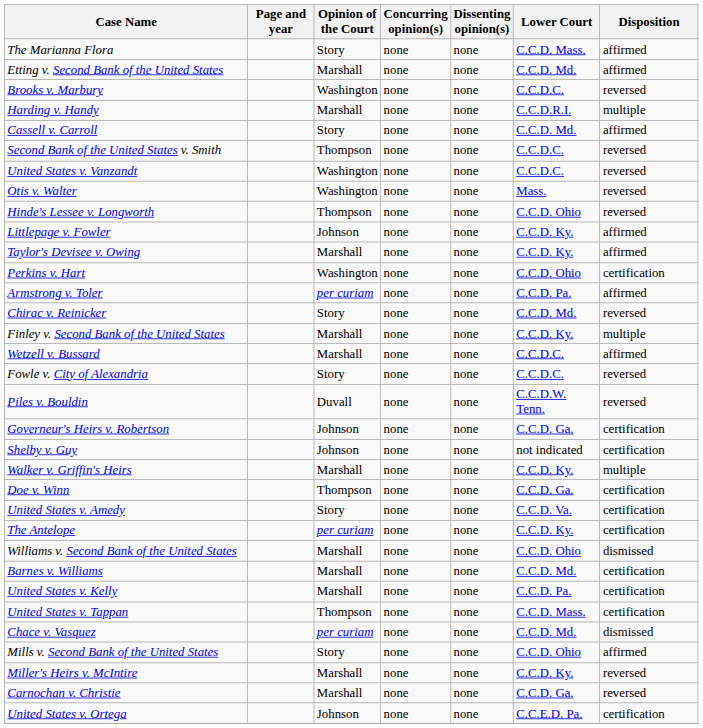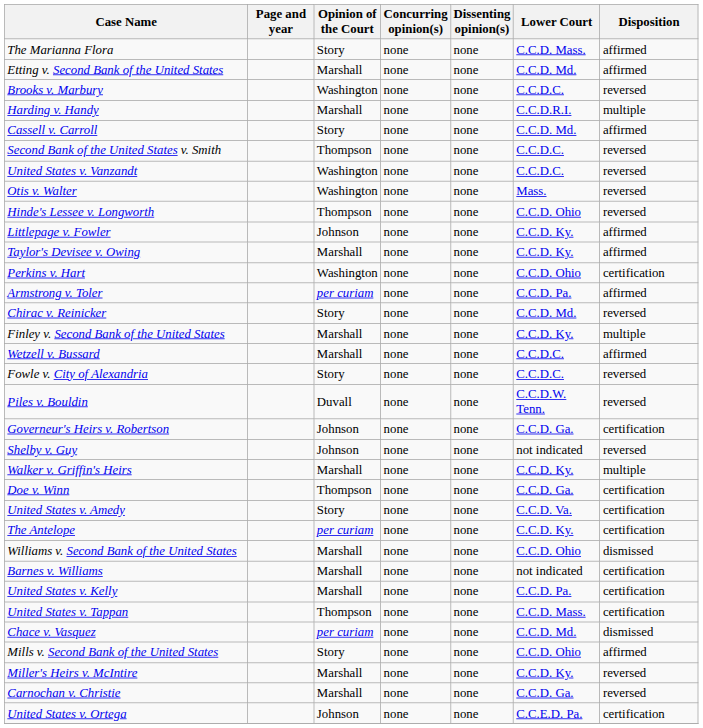 <table class="wikitable sortable">
 <tr>
 <th scope="col" style="width: 400px;">Case Name</th>
 <th scope="col" style="width: 95px;">Page and year</th>
 <th scope="col" style="width: 10px;">Opinion of the Court</th>
 <th scope="col" style="width: 10px;">Concurring opinion(s)</th>
 <th scope="col" style="width: 10px;">Dissenting opinion(s)</th>
 <th scope="col" style="width: 116px;">Lower Court</th>
 <th scope="col" style="width: 133px;">Disposition</th>
 </tr>
 <tr>
 <td><em>The Marianna Flora </em></td>
 <td align="right"></td>
 <td>Story</td>
 <td>none</td>
 <td>none</td>
 <td><a href='#'>C.C.D. Mass.</a></td>
 <td>affirmed</td>
 </tr>
 <tr>
 <td><em>Etting v. <a href='#'>Second Bank of the United States</a></em></td>
 <td align="right"></td>
 <td>Marshall</td>
 <td>none</td>
 <td>none</td>
 <td><a href='#'>C.C.D. Md.</a></td>
 <td>affirmed</td>
 </tr>
 <tr>
 <td><em><a href='#'>Brooks v. Marbury</a></em></td>
 <td align="right"></td>
 <td>Washington</td>
 <td>none</td>
 <td>none</td>
 <td><a href='#'>C.C.D.C.</a></td>
 <td>reversed</td>
 </tr>
 <tr>
 <td><em><a href='#'>Harding v. Handy</a></em></td>
 <td align="right"></td>
 <td>Marshall</td>
 <td>none</td>
 <td>none</td>
 <td><a href='#'>C.C.D.R.I.</a></td>
 <td>multiple</td>
 </tr>
 <tr>
 <td><em><a href='#'>Cassell v. Carroll</a></em></td>
 <td align="right"></td>
 <td>Story</td>
 <td>none</td>
 <td>none</td>
 <td><a href='#'>C.C.D. Md.</a></td>
 <td>affirmed</td>
 </tr>
 <tr>
 <td><em><a href='#'>Second Bank of the United States</a> v. Smith</em></td>
 <td align="right"></td>
 <td>Thompson</td>
 <td>none</td>
 <td>none</td>
 <td><a href='#'>C.C.D.C.</a></td>
 <td>reversed</td>
 </tr>
 <tr>
 <td><em><a href='#'>United States v. Vanzandt</a></em></td>
 <td align="right"></td>
 <td>Washington</td>
 <td>none</td>
 <td>none</td>
 <td><a href='#'>C.C.D.C.</a></td>
 <td>reversed</td>
 </tr>
 <tr>
 <td><em><a href='#'>Otis v. Walter</a></em></td>
 <td align="right"></td>
 <td>Washington</td>
 <td>none</td>
 <td>none</td>
 <td><a href='#'>Mass.</a></td>
 <td>reversed</td>
 </tr>
 <tr>
 <td><em><a href='#'>Hinde's Lessee v. Longworth</a></em></td>
 <td align="right"></td>
 <td>Thompson</td>
 <td>none</td>
 <td>none</td>
 <td><a href='#'>C.C.D. Ohio</a></td>
 <td>reversed</td>
 </tr>
 <tr>
 <td><em><a href='#'>Littlepage v. Fowler</a></em></td>
 <td align="right"></td>
 <td>Johnson</td>
 <td>none</td>
 <td>none</td>
 <td><a href='#'>C.C.D. Ky.</a></td>
 <td>affirmed</td>
 </tr>
 <tr>
 <td><em><a href='#'>Taylor's Devisee v. Owing</a></em></td>
 <td align="right"></td>
 <td>Marshall</td>
 <td>none</td>
 <td>none</td>
 <td><a href='#'>C.C.D. Ky.</a></td>
 <td>affirmed</td>
 </tr>
 <tr>
 <td><em><a href='#'>Perkins v. Hart </a></em></td>
 <td align="right"></td>
 <td>Washington</td>
 <td>none</td>
 <td>none</td>
 <td><a href='#'>C.C.D. Ohio</a></td>
 <td>certification</td>
 </tr>
 <tr>
 <td><em><a href='#'>Armstrong v. Toler</a></em></td>
 <td align="right"></td>
 <td><em><a href='#'>per curiam</a></em></td>
 <td>none</td>
 <td>none</td>
 <td><a href='#'>C.C.D. Pa.</a></td>
 <td>affirmed</td>
 </tr>
 <tr>
 <td><em><a href='#'>Chirac v. Reinicker</a></em></td>
 <td align="right"></td>
 <td>Story</td>
 <td>none</td>
 <td>none</td>
 <td><a href='#'>C.C.D. Md.</a></td>
 <td>reversed</td>
 </tr>
 <tr>
 <td><em>Finley v. <a href='#'>Second Bank of the United States</a></em></td>
 <td align="right"></td>
 <td>Marshall</td>
 <td>none</td>
 <td>none</td>
 <td><a href='#'>C.C.D. Ky.</a></td>
 <td>multiple</td>
 </tr>
 <tr>
 <td><em><a href='#'>Wetzell v. Bussard</a></em></td>
 <td align="right"></td>
 <td>Marshall</td>
 <td>none</td>
 <td>none</td>
 <td><a href='#'>C.C.D.C.</a></td>
 <td>affirmed</td>
 </tr>
 <tr>
 <td><em>Fowle v. <a href='#'>City of Alexandria</a></em></td>
 <td align="right"></td>
 <td>Story</td>
 <td>none</td>
 <td>none</td>
 <td><a href='#'>C.C.D.C.</a></td>
 <td>reversed</td>
 </tr>
 <tr>
 <td><em><a href='#'>Piles v. Bouldin</a></em></td>
 <td align="right"></td>
 <td>Duvall</td>
 <td>none</td>
 <td>none</td>
 <td><a href='#'>C.C.D.W. Tenn.</a></td>
 <td>reversed</td>
 </tr>
 <tr>
 <td><em><a href='#'>Governeur's Heirs v. Robertson</a></em></td>
 <td align="right"></td>
 <td>Johnson</td>
 <td>none</td>
 <td>none</td>
 <td><a href='#'>C.C.D. Ga.</a></td>
 <td>certification</td>
 </tr>
 <tr>
 <td><em><a href='#'>Shelby v. Guy</a></em></td>
 <td align="right"></td>
 <td>Johnson</td>
 <td>none</td>
 <td>none</td>
 <td>not indicated</td>
-<td>certification</td>
+<td>reversed</td>
 </tr>
 <tr>
 <td><em><a href='#'>Walker v. Griffin's Heirs</a></em></td>
 <td align="right"></td>
 <td>Marshall</td>
 <td>none</td>
 <td>none</td>
 <td><a href='#'>C.C.D. Ky.</a></td>
 <td>multiple</td>
 </tr>
 <tr>
 <td><em><a href='#'>Doe v. Winn</a></em></td>
 <td align="right"></td>
 <td>Thompson</td>
 <td>none</td>
 <td>none</td>
 <td><a href='#'>C.C.D. Ga.</a></td>
 <td>certification</td>
 </tr>
 <tr>
 <td><em><a href='#'>United States v. Amedy</a></em></td>
 <td align="right"></td>
 <td>Story</td>
 <td>none</td>
 <td>none</td>
 <td><a href='#'>C.C.D. Va.</a></td>
 <td>certification</td>
 </tr>
 <tr>
 <td><em><a href='#'>The Antelope</a></em></td>
 <td align="right"></td>
 <td><em><a href='#'>per curiam</a></em></td>
 <td>none</td>
 <td>none</td>
 <td><a href='#'>C.C.D. Ky.</a></td>
 <td>certification</td>
 </tr>
 <tr>
 <td><em>Williams v. <a href='#'>Second Bank of the United States</a></em></td>
 <td align="right"></td>
 <td>Marshall</td>
 <td>none</td>
 <td>none</td>
 <td><a href='#'>C.C.D. Ohio</a></td>
 <td>dismissed</td>
 </tr>
 <tr>
 <td><em><a href='#'>Barnes v. Williams</a></em></td>
 <td align="right"></td>
 <td>Marshall</td>
 <td>none</td>
 <td>none</td>
-<td><a href='#'>C.C.D. Md.</a></td>
+<td>not indicated</td>
 <td>certification</td>
 </tr>
 <tr>
 <td><em><a href='#'>United States v. Kelly</a></em></td>
 <td align="right"></td>
 <td>Marshall</td>
 <td>none</td>
 <td>none</td>
 <td><a href='#'>C.C.D. Pa.</a></td>
 <td>certification</td>
 </tr>
 <tr>
 <td><em><a href='#'>United States v. Tappan</a></em></td>
 <td align="right"></td>
 <td>Thompson</td>
 <td>none</td>
 <td>none</td>
 <td><a href='#'>C.C.D. Mass.</a></td>
 <td>certification</td>
 </tr>
 <tr>
 <td><em><a href='#'>Chace v. Vasquez</a></em></td>
 <td align="right"></td>
 <td><em><a href='#'>per curiam</a></em></td>
 <td>none</td>
 <td>none</td>
 <td><a href='#'>C.C.D. Md.</a></td>
 <td>dismissed</td>
 </tr>
 <tr>
 <td><em>Mills v. <a href='#'>Second Bank of the United States</a></em></td>
 <td align="right"></td>
 <td>Story</td>
 <td>none</td>
 <td>none</td>
 <td><a href='#'>C.C.D. Ohio</a></td>
 <td>affirmed</td>
 </tr>
 <tr>
 <td><em><a href='#'>Miller's Heirs v. McIntire</a></em></td>
 <td align="right"></td>
 <td>Marshall</td>
 <td>none</td>
 <td>none</td>
 <td><a href='#'>C.C.D. Ky.</a></td>
 <td>reversed</td>
 </tr>
 <tr>
 <td><em><a href='#'>Carnochan v. Christie</a></em></td>
 <td align="right"></td>
 <td>Marshall</td>
 <td>none</td>
 <td>none</td>
 <td><a href='#'>C.C.D. Ga.</a></td>
 <td>reversed</td>
 </tr>
 <tr>
 <td><em><a href='#'>United States v. Ortega</a></em></td>
 <td align="right"></td>
 <td>Johnson</td>
 <td>none</td>
 <td>none</td>
 <td><a href='#'>C.C.E.D. Pa.</a></td>
 <td>certification</td>
 </tr>
 <tr>
 </tr>
 </table>
